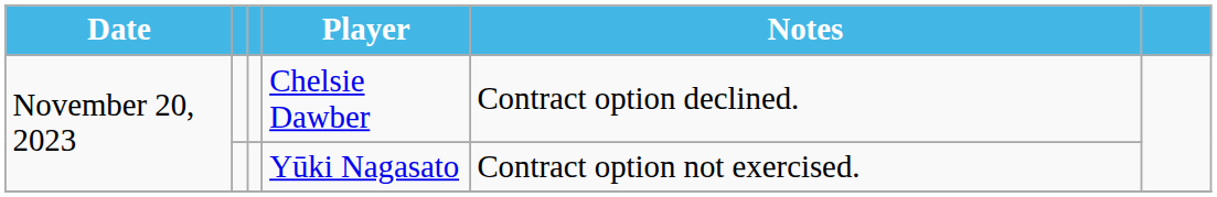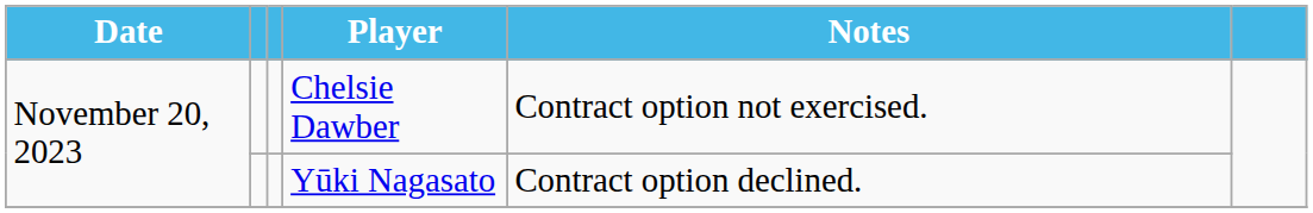 <table class="wikitable sortable">
 <tr>
 <th style="background:#42b7e6; color:#fff; width:110px;" data-sort-type="date" scope="col">Date</th>
 <th style="background:#42b7e6; color:#fff;" scope="col"></th>
 <th style="background:#42b7e6; color:#fff;" scope="col"></th>
 <th style="background:#42b7e6; color:#fff; width:100px;" scope="col">Player</th>
 <th style="background:#42b7e6; color:#fff; width:350px;" scope="col">Notes</th>
 <th style="background:#42b7e6; color:#fff; width:30px;" scope="col"></th>
 </tr>
 <tr>
 <td rowspan="2">November 20, 2023</td>
 <td></td>
 <td></td>
 <td><a href='#'>Chelsie Dawber</a></td>
-<td>Contract option declined.</td>
+<td>Contract option not exercised.</td>
 <td rowspan="2"></td>
 </tr>
 <tr>
 <td></td>
 <td></td>
 <td><a href='#'>Yūki Nagasato</a></td>
-<td>Contract option not exercised.</td>
+<td>Contract option declined.</td>
 </tr>
 <tr>
 </tr>
 </table>
